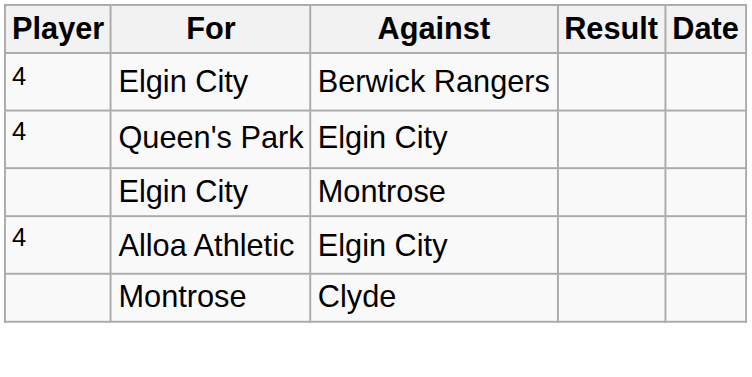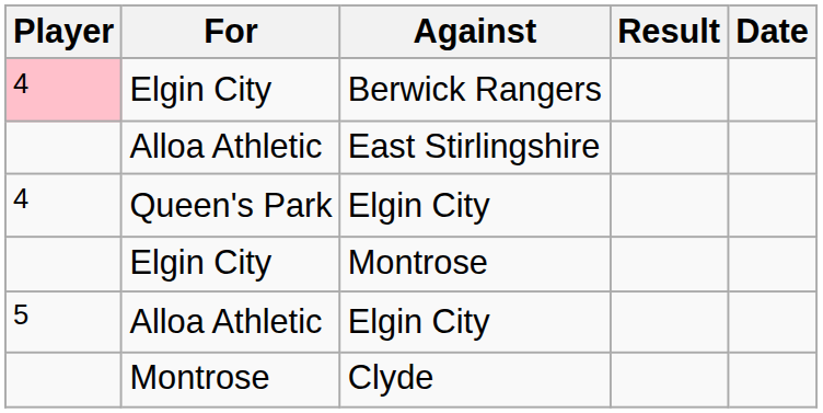 <table class="wikitable sortable">
 <tr>
 <th>Player</th>
 <th>For</th>
 <th>Against</th>
 <th align=center>Result</th>
 <th>Date</th>
 </tr>
 <tr>
-<td> <sup>4</sup></td>
+<td style="background: pink;"> <sup>4</sup></td>
 <td>Elgin City</td>
 <td>Berwick Rangers</td>
+<td align="center"></td>
+<td></td>
+</tr>
+<tr>
+<td> </td>
+<td>Alloa Athletic</td>
+<td>East Stirlingshire</td>
 <td align="center"></td>
 <td></td>
 </tr>
 <tr>
 <td> <sup>4</sup></td>
 <td>Queen's Park</td>
 <td>Elgin City</td>
 <td align="center"></td>
 <td></td>
 </tr>
 <tr>
 <td> </td>
 <td>Elgin City</td>
 <td>Montrose</td>
 <td align="center"></td>
 <td></td>
 </tr>
 <tr>
-<td> <sup>4</sup></td>
+<td> <sup>5</sup></td>
 <td>Alloa Athletic</td>
 <td>Elgin City</td>
 <td align="center"></td>
 <td></td>
 </tr>
 <tr>
 <td> </td>
 <td>Montrose</td>
 <td>Clyde</td>
 <td align="center"></td>
 <td></td>
 </tr>
 </table>
